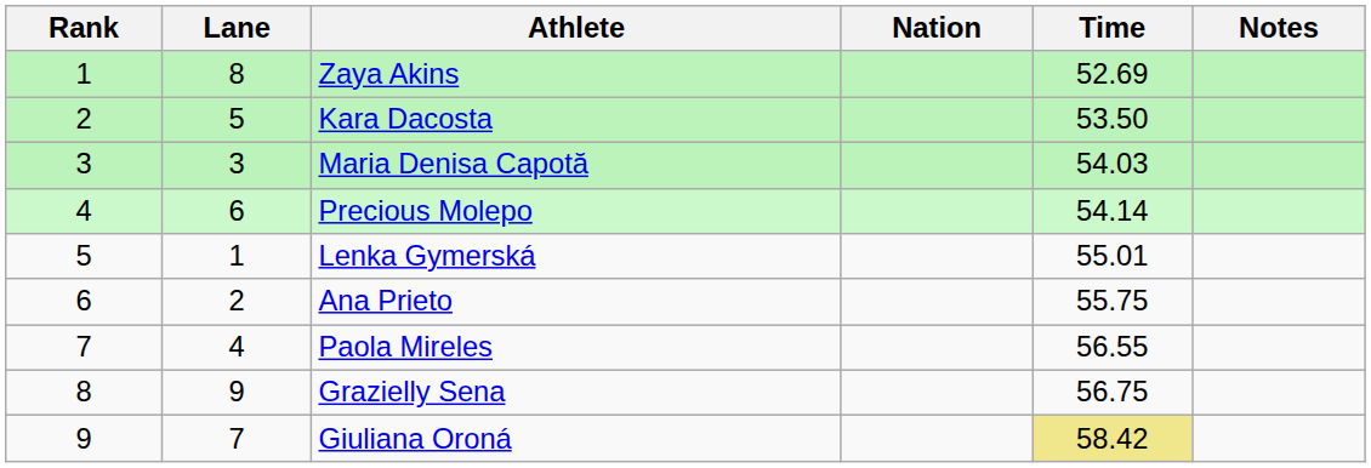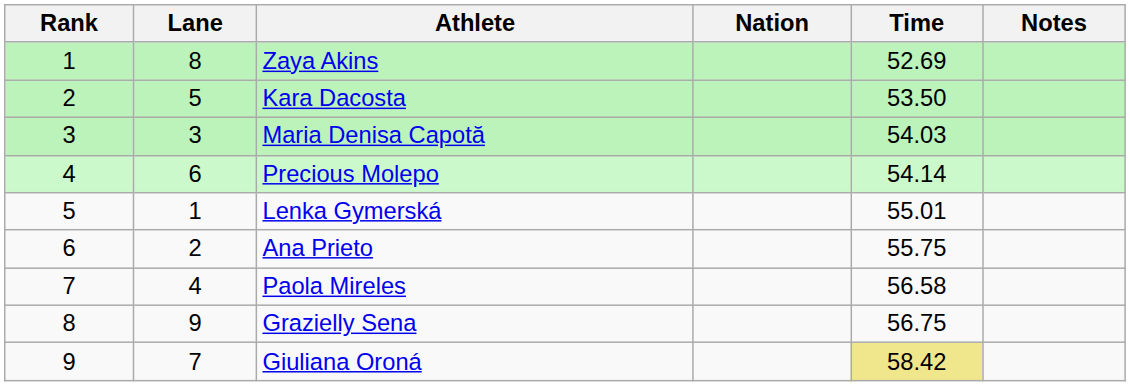 <table class="wikitable sortable" style="text-align:center;width: 60%;">
 <tr>
 <th scope="col">Rank</th>
 <th scope="col">Lane</th>
 <th scope="col">Athlete</th>
 <th scope="col">Nation</th>
 <th scope="col">Time</th>
 <th scope="col">Notes</th>
 </tr>
 <tr bgcolor=bbf3bb>
 <td>1</td>
 <td>8</td>
 <td align=left><a href='#'>Zaya Akins</a></td>
 <td align=left></td>
 <td>52.69</td>
 <td></td>
 </tr>
 <tr bgcolor=bbf3bb>
 <td>2</td>
 <td>5</td>
 <td align=left><a href='#'>Kara Dacosta</a></td>
 <td align=left></td>
 <td>53.50</td>
 <td></td>
 </tr>
 <tr bgcolor=bbf3bb>
 <td>3</td>
 <td>3</td>
 <td align=left><a href='#'>Maria Denisa Capotă</a></td>
 <td align=left></td>
 <td>54.03</td>
 <td></td>
 </tr>
 <tr bgcolor=ccf9cc>
 <td>4</td>
 <td>6</td>
 <td align=left><a href='#'>Precious Molepo</a></td>
 <td align=left></td>
 <td>54.14</td>
 <td></td>
 </tr>
 <tr>
 <td>5</td>
 <td>1</td>
 <td align=left><a href='#'>Lenka Gymerská</a></td>
 <td align=left></td>
 <td>55.01</td>
 <td></td>
 </tr>
 <tr>
 <td>6</td>
 <td>2</td>
 <td align=left><a href='#'>Ana Prieto</a></td>
 <td align=left></td>
 <td>55.75</td>
 <td></td>
 </tr>
 <tr>
 <td>7</td>
 <td>4</td>
 <td align=left><a href='#'>Paola Mireles</a></td>
 <td align=left></td>
-<td>56.55</td>
+<td>56.58</td>
 <td></td>
 </tr>
 <tr>
 <td>8</td>
 <td>9</td>
 <td align=left><a href='#'>Grazielly Sena</a></td>
 <td align=left></td>
 <td>56.75</td>
 <td></td>
 </tr>
 <tr>
 <td>9</td>
 <td>7</td>
 <td align=left><a href='#'>Giuliana Oroná</a></td>
 <td align=left></td>
 <td style="background: khaki;">58.42</td>
 <td></td>
 </tr>
 </table>
